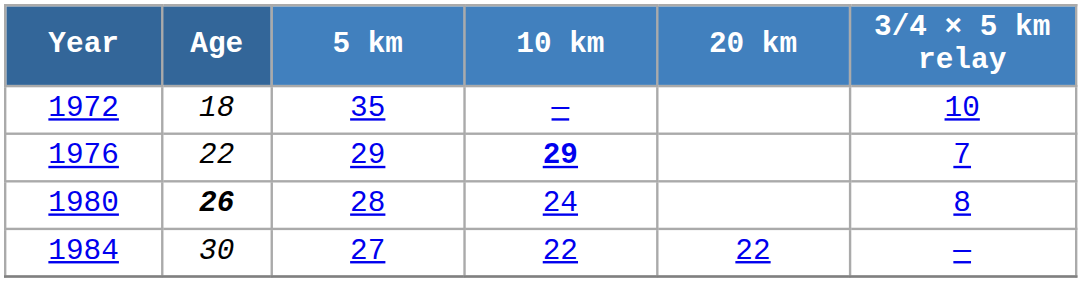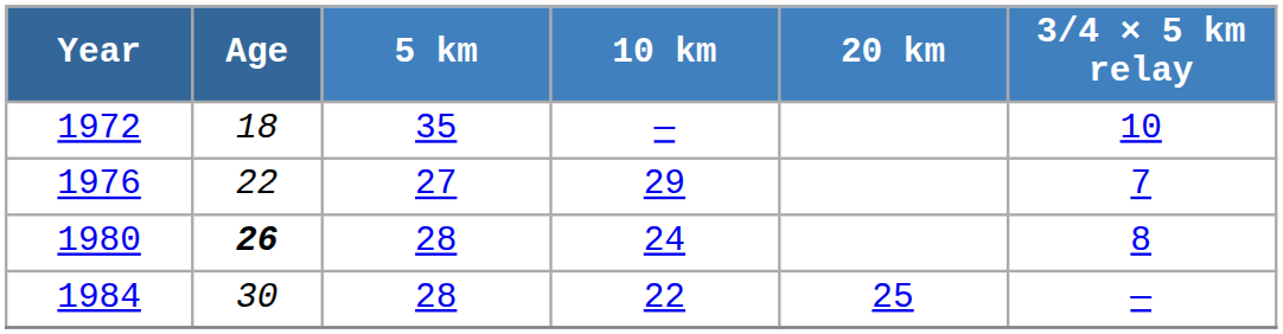 <table class="wikitable" style="font-size:95%; text-align:center; border:grey solid 1px; border-collapse:collapse; background:#ffffff;">
 <tr>
 <th style="background-color:#369; color:white; width:60px;"> Year </th>
 <th style="background-color:#369; color:white; width:40px;"> Age </th>
 <th style="background-color:#4180be; color:white; width:75px;"> 5 km </th>
 <th style="background-color:#4180be; color:white; width:75px;"> 10 km </th>
 <th style="background-color:#4180be; color:white; width:75px;"> 20 km </th>
 <th style="background-color:#4180be; color:white; width:75px;"> 3/4 × 5 km <br> relay </th>
 </tr>
 <tr>
 <td><a href='#'>1972</a></td>
 <td><em>18</em></td>
 <td><a href='#'>35</a></td>
 <td><a href='#'>—</a></td>
 <td></td>
 <td><a href='#'>10</a></td>
 </tr>
 <tr>
 <td><a href='#'>1976</a></td>
 <td><em>22</em></td>
+<td><a href='#'>27</a></td>
 <td><a href='#'>29</a></td>
-<td><strong><a href='#'>29</a></strong></td>
 <td></td>
 <td><a href='#'>7</a></td>
 </tr>
 <tr>
 <td><a href='#'>1980</a></td>
 <td><strong><em>26</em></strong></td>
 <td><a href='#'>28</a></td>
 <td><a href='#'>24</a></td>
 <td></td>
 <td><a href='#'>8</a></td>
 </tr>
 <tr>
 <td><a href='#'>1984</a></td>
 <td><em>30</em></td>
-<td><a href='#'>27</a></td>
+<td><a href='#'>28</a></td>
 <td><a href='#'>22</a></td>
-<td><a href='#'>22</a></td>
+<td><a href='#'>25</a></td>
 <td><a href='#'>—</a></td>
 </tr>
 <tr>
 </tr>
 </table>
